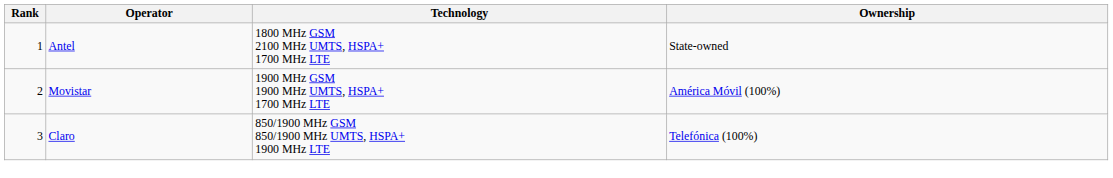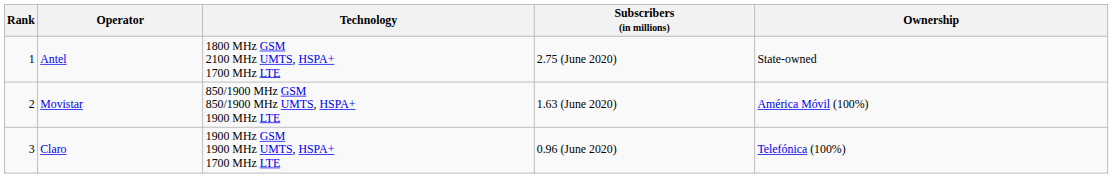 <table class="wikitable">
 <tr>
 <th style="width:3%;">Rank</th>
 <th style="width:15%;">Operator</th>
 <th style="width:30%;">Technology</th>
+<th style="width:20%;">Subscribers<br><small>(in millions)</small></th>
 <th style="width:32%;">Ownership</th>
 </tr>
 <tr>
 <td align=right>1</td>
 <td><a href='#'>Antel</a></td>
 <td>1800 MHz <a href='#'>GSM</a><br>2100 MHz <a href='#'>UMTS</a>, <a href='#'>HSPA+</a><br>1700 MHz <a href='#'>LTE</a></td>
+<td>2.75 (June 2020)</td>
 <td>State-owned</td>
 </tr>
 <tr>
 <td align=right>2</td>
 <td><a href='#'>Movistar</a></td>
-<td>1900 MHz <a href='#'>GSM</a><br>1900 MHz <a href='#'>UMTS</a>, <a href='#'>HSPA+</a><br>1700 MHz <a href='#'>LTE</a></td>
+<td>850/1900 MHz <a href='#'>GSM</a><br>850/1900 MHz <a href='#'>UMTS</a>, <a href='#'>HSPA+</a><br>1900 MHz <a href='#'>LTE</a></td>
+<td>1.63 (June 2020)</td>
 <td><a href='#'>América Móvil</a> (100%)</td>
 </tr>
 <tr>
 <td align=right>3</td>
 <td><a href='#'>Claro</a></td>
-<td>850/1900 MHz <a href='#'>GSM</a><br>850/1900 MHz <a href='#'>UMTS</a>, <a href='#'>HSPA+</a><br>1900 MHz <a href='#'>LTE</a></td>
+<td>1900 MHz <a href='#'>GSM</a><br>1900 MHz <a href='#'>UMTS</a>, <a href='#'>HSPA+</a><br>1700 MHz <a href='#'>LTE</a></td>
+<td>0.96 (June 2020)</td>
 <td><a href='#'>Telefónica</a> (100%)</td>
 </tr>
 </table>
